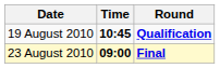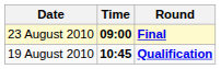 <table class="wikitable">
 <tr>
 <th>Date</th>
 <th>Time</th>
 <th>Round</th>
 </tr>
+<tr style=background:lemonchiffon>
+<td>23 August 2010</td>
+<td><strong>09:00</strong></td>
+<td><strong><a href='#'>Final</a></strong></td>
+</tr>
 <tr>
 <td>19 August 2010</td>
 <td><strong>10:45</strong></td>
 <td><strong><a href='#'>Qualification</a></strong></td>
 </tr>
-<tr style=background:lemonchiffon>
-<td>23 August 2010</td>
-<td><strong>09:00</strong></td>
-<td><strong><a href='#'>Final</a></strong></td>
-</tr>
 </table>
